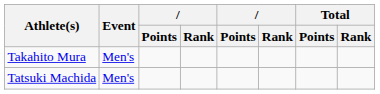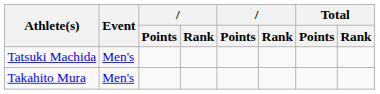 <table class="wikitable">
 <tr>
 <th rowspan="2">Athlete(s)</th>
 <th rowspan="2">Event</th>
 <th colspan="2">/</th>
 <th colspan="2">/</th>
 <th colspan="2">Total</th>
 </tr>
 <tr>
 <th>Points</th>
 <th>Rank</th>
 <th>Points</th>
 <th>Rank</th>
 <th>Points</th>
 <th>Rank</th>
 </tr>
 <tr>
+<td><a href='#'>Tatsuki Machida</a></td>
+<td><a href='#'>Men's</a></td>
+<td></td>
+<td></td>
+<td></td>
+<td></td>
+<td></td>
+<td></td>
+</tr>
+<tr>
 <td><a href='#'>Takahito Mura</a></td>
 <td><a href='#'>Men's</a></td>
 <td></td>
 <td></td>
 <td></td>
 <td></td>
 <td></td>
 <td></td>
 </tr>
-<tr>
-<td><a href='#'>Tatsuki Machida</a></td>
-<td><a href='#'>Men's</a></td>
-<td></td>
-<td></td>
-<td></td>
-<td></td>
-<td></td>
-<td></td>
-</tr>
 </table>
